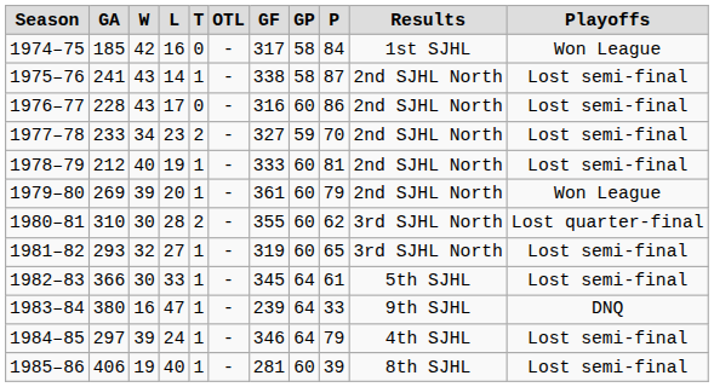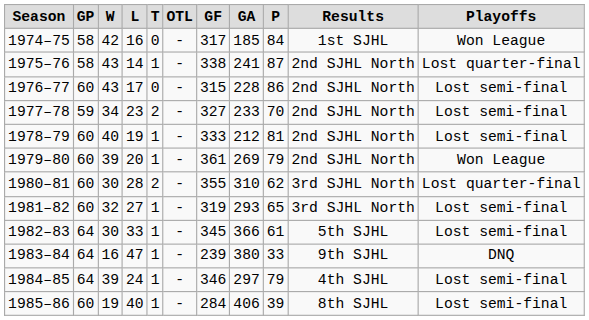 <table class="wikitable">
 <tr align="center"  bgcolor="#dddddd">
 <td><strong>Season</strong></td>
-<td><strong>GA</strong></td>
+<td><strong>GP</strong></td>
 <td><strong>W</strong></td>
 <td><strong>L</strong></td>
 <td><strong>T</strong></td>
 <td><strong>OTL</strong></td>
 <td><strong>GF</strong></td>
-<td><strong>GP</strong></td>
+<td><strong>GA</strong></td>
 <td><strong>P</strong></td>
 <td><strong>Results</strong></td>
 <td><strong>Playoffs</strong></td>
 </tr>
 <tr align="center">
 <td>1974–75</td>
-<td>185</td>
+<td>58</td>
 <td>42</td>
 <td>16</td>
 <td>0</td>
 <td>-</td>
 <td>317</td>
-<td>58</td>
+<td>185</td>
 <td>84</td>
 <td>1st SJHL</td>
 <td>Won League</td>
 </tr>
 <tr align="center">
 <td>1975–76</td>
-<td>241</td>
+<td>58</td>
 <td>43</td>
 <td>14</td>
 <td>1</td>
 <td>-</td>
 <td>338</td>
-<td>58</td>
+<td>241</td>
 <td>87</td>
 <td>2nd SJHL North</td>
-<td>Lost semi-final</td>
+<td>Lost quarter-final</td>
 </tr>
 <tr align="center">
 <td>1976–77</td>
-<td>228</td>
+<td>60</td>
 <td>43</td>
 <td>17</td>
 <td>0</td>
 <td>-</td>
-<td>316</td>
-<td>60</td>
+<td>315</td>
+<td>228</td>
 <td>86</td>
 <td>2nd SJHL North</td>
 <td>Lost semi-final</td>
 </tr>
 <tr align="center">
 <td>1977–78</td>
-<td>233</td>
+<td>59</td>
 <td>34</td>
 <td>23</td>
 <td>2</td>
 <td>-</td>
 <td>327</td>
-<td>59</td>
+<td>233</td>
 <td>70</td>
 <td>2nd SJHL North</td>
 <td>Lost semi-final</td>
 </tr>
 <tr align="center">
 <td>1978–79</td>
-<td>212</td>
+<td>60</td>
 <td>40</td>
 <td>19</td>
 <td>1</td>
 <td>-</td>
 <td>333</td>
-<td>60</td>
+<td>212</td>
 <td>81</td>
 <td>2nd SJHL North</td>
 <td>Lost semi-final</td>
 </tr>
 <tr align="center">
 <td>1979–80</td>
-<td>269</td>
+<td>60</td>
 <td>39</td>
 <td>20</td>
 <td>1</td>
 <td>-</td>
 <td>361</td>
-<td>60</td>
+<td>269</td>
 <td>79</td>
 <td>2nd SJHL North</td>
 <td>Won League</td>
 </tr>
 <tr align="center">
 <td>1980–81</td>
-<td>310</td>
+<td>60</td>
 <td>30</td>
 <td>28</td>
 <td>2</td>
 <td>-</td>
 <td>355</td>
-<td>60</td>
+<td>310</td>
 <td>62</td>
 <td>3rd SJHL North</td>
 <td>Lost quarter-final</td>
 </tr>
 <tr align="center">
 <td>1981–82</td>
-<td>293</td>
+<td>60</td>
 <td>32</td>
 <td>27</td>
 <td>1</td>
 <td>-</td>
 <td>319</td>
-<td>60</td>
+<td>293</td>
 <td>65</td>
 <td>3rd SJHL North</td>
 <td>Lost semi-final</td>
 </tr>
 <tr align="center">
 <td>1982–83</td>
-<td>366</td>
+<td>64</td>
 <td>30</td>
 <td>33</td>
 <td>1</td>
 <td>-</td>
 <td>345</td>
-<td>64</td>
+<td>366</td>
 <td>61</td>
 <td>5th SJHL</td>
 <td>Lost semi-final</td>
 </tr>
 <tr align="center">
 <td>1983–84</td>
-<td>380</td>
+<td>64</td>
 <td>16</td>
 <td>47</td>
 <td>1</td>
 <td>-</td>
 <td>239</td>
-<td>64</td>
+<td>380</td>
 <td>33</td>
 <td>9th SJHL</td>
 <td>DNQ</td>
 </tr>
 <tr align="center">
 <td>1984–85</td>
-<td>297</td>
+<td>64</td>
 <td>39</td>
 <td>24</td>
 <td>1</td>
 <td>-</td>
 <td>346</td>
-<td>64</td>
+<td>297</td>
 <td>79</td>
 <td>4th SJHL</td>
 <td>Lost semi-final</td>
 </tr>
 <tr align="center">
 <td>1985–86</td>
-<td>406</td>
+<td>60</td>
 <td>19</td>
 <td>40</td>
 <td>1</td>
 <td>-</td>
-<td>281</td>
-<td>60</td>
+<td>284</td>
+<td>406</td>
 <td>39</td>
 <td>8th SJHL</td>
 <td>Lost semi-final</td>
 </tr>
 </table>
